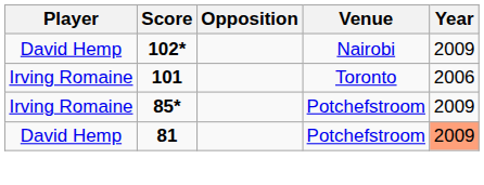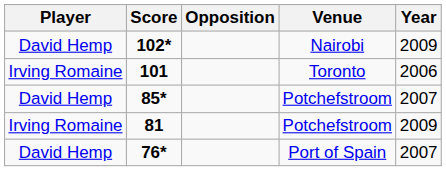 <table class="wikitable sortable" style="text-align: center;">
 <tr>
 <th>Player</th>
 <th>Score</th>
 <th>Opposition</th>
 <th>Venue</th>
 <th>Year</th>
 </tr>
 <tr>
 <td><a href='#'>David Hemp</a></td>
 <td><strong>102*</strong></td>
 <td></td>
 <td><a href='#'>Nairobi</a></td>
 <td>2009</td>
 </tr>
 <tr>
 <td><a href='#'>Irving Romaine</a></td>
 <td><strong>101</strong></td>
 <td></td>
 <td><a href='#'>Toronto</a></td>
 <td>2006</td>
 </tr>
 <tr>
+<td><a href='#'>David Hemp</a></td>
+<td><strong>85*</strong></td>
+<td></td>
+<td><a href='#'>Potchefstroom</a></td>
+<td>2007</td>
+</tr>
+<tr>
 <td><a href='#'>Irving Romaine</a></td>
-<td><strong>85*</strong></td>
+<td><strong>81</strong></td>
 <td></td>
 <td><a href='#'>Potchefstroom</a></td>
 <td>2009</td>
 </tr>
 <tr>
 <td><a href='#'>David Hemp</a></td>
-<td><strong>81</strong></td>
+<td><strong>76*</strong></td>
 <td></td>
-<td><a href='#'>Potchefstroom</a></td>
-<td style="background: lightsalmon;">2009</td>
+<td><a href='#'>Port of Spain</a></td>
+<td>2007</td>
 </tr>
 </table>
